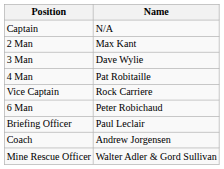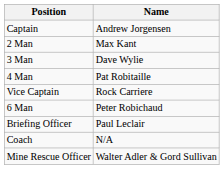 <table class="wikitable">
 <tr>
 <th>Position</th>
 <th>Name</th>
 </tr>
 <tr>
 <td>Captain</td>
-<td>N/A</td>
+<td>Andrew Jorgensen</td>
 </tr>
 <tr>
 <td>2 Man</td>
 <td>Max Kant</td>
 </tr>
 <tr>
 <td>3 Man</td>
 <td>Dave Wylie</td>
 </tr>
 <tr>
 <td>4 Man</td>
 <td>Pat Robitaille</td>
 </tr>
 <tr>
 <td>Vice Captain</td>
 <td>Rock Carriere</td>
 </tr>
 <tr>
 <td>6 Man</td>
 <td>Peter Robichaud</td>
 </tr>
 <tr>
 <td>Briefing Officer</td>
 <td>Paul Leclair</td>
 </tr>
 <tr>
 <td>Coach</td>
-<td>Andrew Jorgensen</td>
+<td>N/A</td>
 </tr>
 <tr>
 <td>Mine Rescue Officer</td>
 <td>Walter Adler & Gord Sullivan</td>
 </tr>
 </table>
